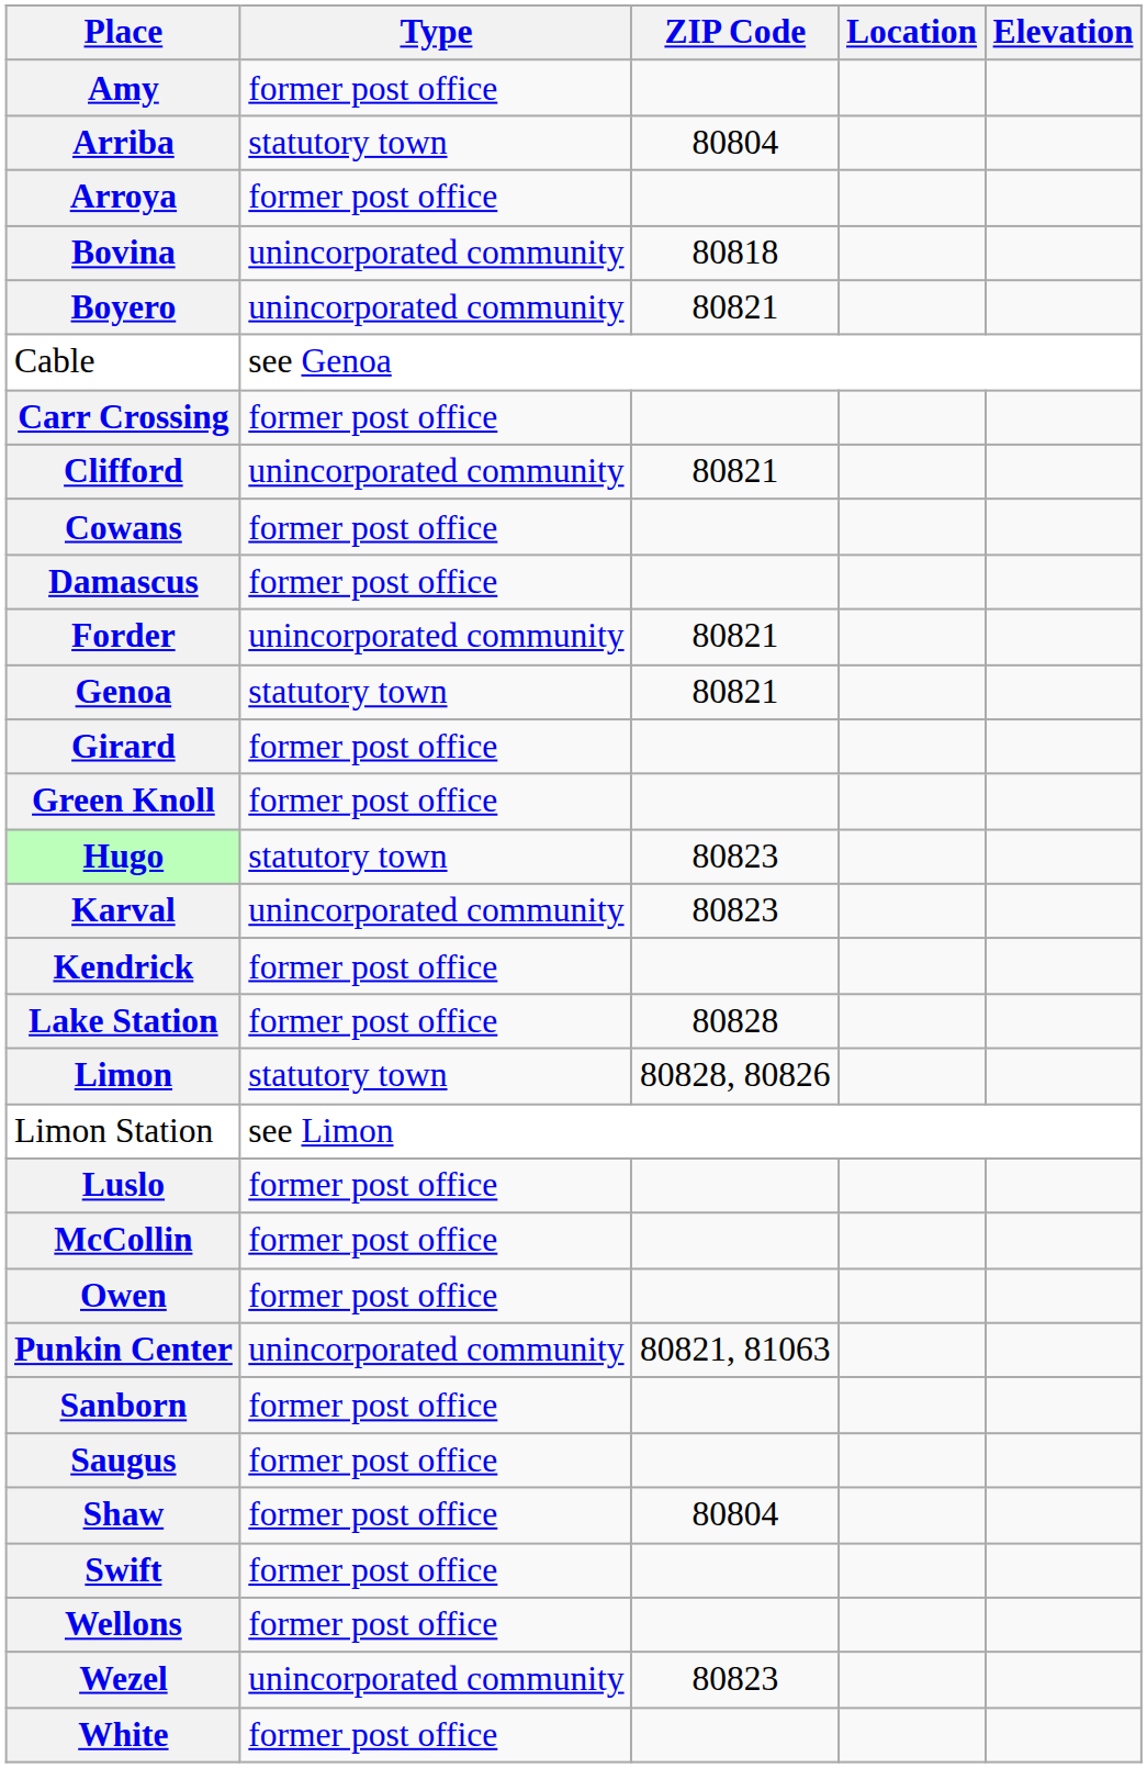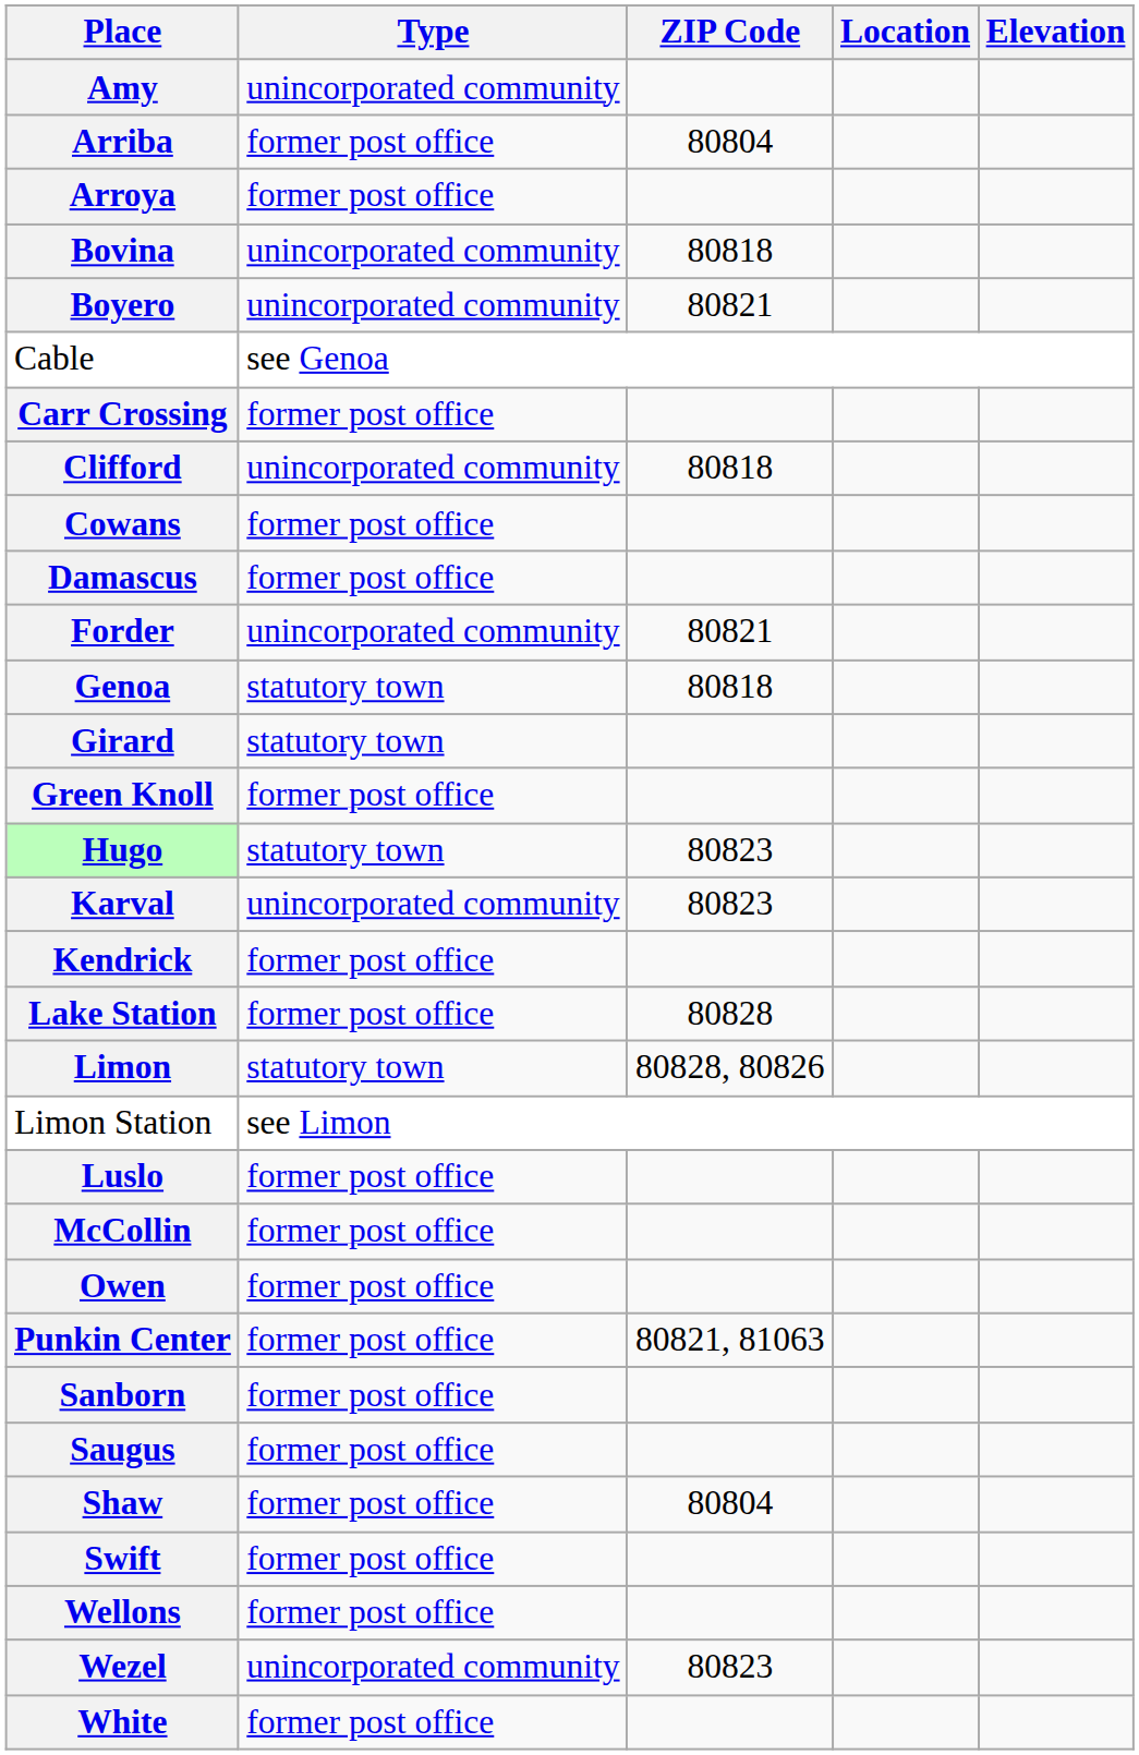 <table class="wikitable sortable  plainrowheaders" style="margin:auto;">
 <tr>
 <th scope=col><a href='#'>Place</a></th>
 <th scope=col><a href='#'>Type</a></th>
 <th scope=col><a href='#'>ZIP Code</a></th>
 <th scope=col><a href='#'>Location</a></th>
 <th scope=col><a href='#'>Elevation</a></th>
 </tr>
 <tr>
 <th scope=row><a href='#'>Amy</a></th>
-<td><a href='#'>former post office</a></td>
+<td><a href='#'>unincorporated community</a></td>
 <td align=center></td>
 <td></td>
 <td></td>
 </tr>
 <tr>
 <th scope=row><a href='#'>Arriba</a></th>
-<td><a href='#'>statutory town</a></td>
+<td><a href='#'>former post office</a></td>
 <td align=center>80804</td>
 <td></td>
 <td align=right></td>
 </tr>
 <tr>
 <th scope=row><a href='#'>Arroya</a></th>
 <td><a href='#'>former post office</a></td>
 <td align=center></td>
 <td></td>
 <td></td>
 </tr>
 <tr>
 <th scope=row><a href='#'>Bovina</a></th>
 <td><a href='#'>unincorporated community</a></td>
 <td align=center>80818</td>
 <td></td>
 <td align=right></td>
 </tr>
 <tr>
 <th scope=row><a href='#'>Boyero</a></th>
 <td><a href='#'>unincorporated community</a></td>
 <td align=center>80821</td>
 <td></td>
 <td align=right></td>
 </tr>
 <tr bgcolor=white>
 <td>Cable</td>
 <td colspan=4>see <a href='#'>Genoa</a></td>
 </tr>
 <tr>
 <th scope=row><a href='#'>Carr Crossing</a></th>
 <td><a href='#'>former post office</a></td>
 <td align=center></td>
 <td></td>
 <td></td>
 </tr>
 <tr>
 <th scope=row><a href='#'>Clifford</a></th>
 <td><a href='#'>unincorporated community</a></td>
-<td align=center>80821</td>
+<td align=center>80818</td>
 <td></td>
 <td align=right></td>
 </tr>
 <tr>
 <th scope=row><a href='#'>Cowans</a></th>
 <td><a href='#'>former post office</a></td>
 <td align=center></td>
 <td></td>
 <td></td>
 </tr>
 <tr>
 <th scope=row><a href='#'>Damascus</a></th>
 <td><a href='#'>former post office</a></td>
 <td align=center></td>
 <td></td>
 <td></td>
 </tr>
 <tr>
 <th scope=row><a href='#'>Forder</a></th>
 <td><a href='#'>unincorporated community</a></td>
 <td align=center>80821</td>
 <td></td>
 <td align=right></td>
 </tr>
 <tr>
 <th scope=row><a href='#'>Genoa</a></th>
 <td><a href='#'>statutory town</a></td>
-<td align=center>80821</td>
+<td align=center>80818</td>
 <td></td>
 <td align=right></td>
 </tr>
 <tr>
 <th scope=row><a href='#'>Girard</a></th>
-<td><a href='#'>former post office</a></td>
+<td><a href='#'>statutory town</a></td>
 <td align=center></td>
 <td></td>
 <td></td>
 </tr>
 <tr>
 <th scope=row><a href='#'>Green Knoll</a></th>
 <td><a href='#'>former post office</a></td>
 <td align=center></td>
 <td></td>
 <td></td>
 </tr>
 <tr>
 <th scope=row style="background:#BBFFBB;"><a href='#'>Hugo</a></th>
 <td><a href='#'>statutory town</a></td>
 <td align=center>80823</td>
 <td></td>
 <td align=right></td>
 </tr>
 <tr>
 <th scope=row><a href='#'>Karval</a></th>
 <td><a href='#'>unincorporated community</a></td>
 <td align=center>80823</td>
 <td></td>
 <td align=right></td>
 </tr>
 <tr>
 <th scope=row><a href='#'>Kendrick</a></th>
 <td><a href='#'>former post office</a></td>
 <td align=center></td>
 <td></td>
 <td></td>
 </tr>
 <tr>
 <th scope=row><a href='#'>Lake Station</a></th>
 <td><a href='#'>former post office</a></td>
 <td align=center>80828</td>
 <td></td>
 <td></td>
 </tr>
 <tr>
 <th scope=row><a href='#'>Limon</a></th>
 <td><a href='#'>statutory town</a></td>
 <td align=center>80828, 80826</td>
 <td></td>
 <td align=right></td>
 </tr>
 <tr bgcolor=white>
 <td>Limon Station</td>
 <td colspan=4>see <a href='#'>Limon</a></td>
 </tr>
 <tr>
 <th scope=row><a href='#'>Luslo</a></th>
 <td><a href='#'>former post office</a></td>
 <td align=center></td>
 <td></td>
 <td></td>
 </tr>
 <tr>
 <th scope=row><a href='#'>McCollin</a></th>
 <td><a href='#'>former post office</a></td>
 <td align=center></td>
 <td></td>
 <td></td>
 </tr>
 <tr>
 <th scope=row><a href='#'>Owen</a></th>
 <td><a href='#'>former post office</a></td>
 <td align=center></td>
 <td></td>
 <td></td>
 </tr>
 <tr>
 <th scope=row><a href='#'>Punkin Center</a></th>
-<td><a href='#'>unincorporated community</a></td>
+<td><a href='#'>former post office</a></td>
 <td align=center>80821, 81063</td>
 <td></td>
 <td align=right></td>
 </tr>
 <tr>
 <th scope=row><a href='#'>Sanborn</a></th>
 <td><a href='#'>former post office</a></td>
 <td align=center></td>
 <td></td>
 <td></td>
 </tr>
 <tr>
 <th scope=row><a href='#'>Saugus</a></th>
 <td><a href='#'>former post office</a></td>
 <td align=center></td>
 <td></td>
 <td></td>
 </tr>
 <tr>
 <th scope=row><a href='#'>Shaw</a></th>
 <td><a href='#'>former post office</a></td>
 <td align=center>80804</td>
 <td></td>
 <td align=right></td>
 </tr>
 <tr>
 <th scope=row><a href='#'>Swift</a></th>
 <td><a href='#'>former post office</a></td>
 <td align=center></td>
 <td></td>
 <td></td>
 </tr>
 <tr>
 <th scope=row><a href='#'>Wellons</a></th>
 <td><a href='#'>former post office</a></td>
 <td align=center></td>
 <td></td>
 <td></td>
 </tr>
 <tr>
 <th scope=row><a href='#'>Wezel</a></th>
 <td><a href='#'>unincorporated community</a></td>
 <td align=center>80823</td>
 <td></td>
 <td align=right></td>
 </tr>
 <tr>
 <th scope=row><a href='#'>White</a></th>
 <td><a href='#'>former post office</a></td>
 <td align=center></td>
 <td></td>
 <td></td>
 </tr>
 </table>
